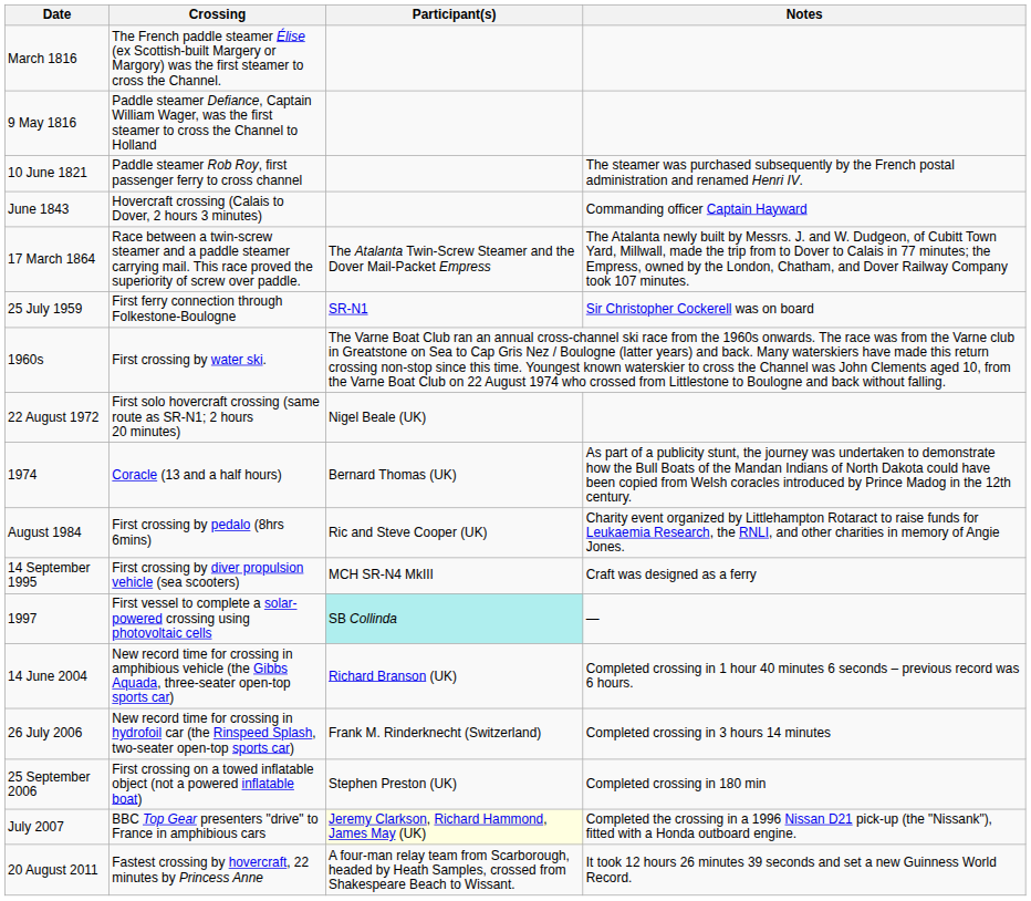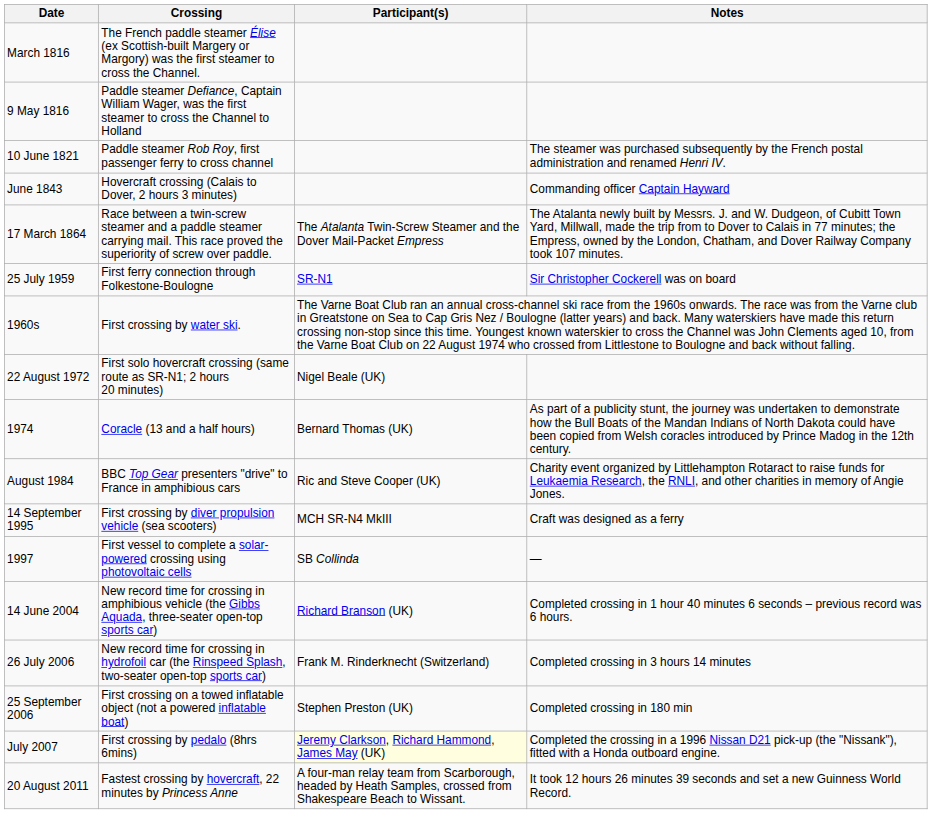 <table class="wikitable">
 <tr>
 <th width=120>Date</th>
 <th>Crossing</th>
 <th>Participant(s)</th>
 <th>Notes</th>
 </tr>
 <tr>
 <td>March 1816</td>
 <td>The French paddle steamer <em><a href='#'>Élise</a></em> (ex Scottish-built Margery or Margory) was the first steamer to cross the Channel.</td>
 <td></td>
 <td></td>
 </tr>
 <tr>
 <td>9 May 1816</td>
 <td>Paddle steamer <em>Defiance</em>, Captain William Wager, was the first steamer to cross the Channel to Holland</td>
 <td></td>
 <td></td>
 </tr>
 <tr>
 <td>10 June 1821</td>
 <td>Paddle steamer <em>Rob Roy</em>, first passenger ferry to cross channel</td>
 <td></td>
 <td>The steamer was purchased subsequently by the French postal administration and renamed <em>Henri IV</em>.</td>
 </tr>
 <tr>
 <td>June 1843</td>
 <td>Hovercraft crossing (Calais to Dover, 2 hours 3 minutes)</td>
 <td></td>
 <td>Commanding officer <a href='#'>Captain Hayward</a></td>
 </tr>
 <tr>
 <td>17 March 1864</td>
 <td>Race between a twin-screw steamer and a paddle steamer carrying mail. This race proved the superiority of screw over paddle.</td>
 <td>The <em>Atalanta</em> Twin-Screw Steamer and the Dover Mail-Packet <em>Empress</em></td>
 <td>The Atalanta newly built by Messrs. J. and W. Dudgeon, of Cubitt Town Yard, Millwall, made the trip from to Dover to Calais in 77 minutes; the Empress, owned by the London, Chatham, and Dover Railway Company took 107 minutes.</td>
 </tr>
 <tr>
 <td>25 July 1959</td>
 <td>First ferry connection through Folkestone-Boulogne</td>
 <td><a href='#'>SR-N1</a></td>
 <td><a href='#'>Sir Christopher Cockerell</a> was on board</td>
 </tr>
 <tr>
 <td>1960s</td>
 <td>First crossing by <a href='#'>water ski</a>.</td>
 <td colspan="2">The Varne Boat Club ran an annual cross-channel ski race from the 1960s onwards. The race was from the Varne club in Greatstone on Sea to Cap Gris Nez / Boulogne (latter years) and back. Many waterskiers have made this return crossing non-stop since this time. Youngest known waterskier to cross the Channel was John Clements aged 10, from the Varne Boat Club on 22 August 1974 who crossed from Littlestone to Boulogne and back without falling.</td>
 </tr>
 <tr>
 <td>22 August 1972</td>
 <td>First solo hovercraft crossing (same route as SR-N1; 2 hours 20 minutes)</td>
 <td>Nigel Beale (UK)</td>
 <td></td>
 </tr>
 <tr>
 <td>1974</td>
 <td><a href='#'>Coracle</a> (13 and a half hours)</td>
 <td>Bernard Thomas (UK)</td>
 <td>As part of a publicity stunt, the journey was undertaken to demonstrate how the Bull Boats of the Mandan Indians of North Dakota could have been copied from Welsh coracles introduced by Prince Madog in the 12th century.</td>
 </tr>
 <tr>
 <td>August 1984</td>
-<td>First crossing by <a href='#'>pedalo</a> (8hrs 6mins)</td>
+<td>BBC <em><a href='#'>Top Gear</a></em> presenters "drive" to France in amphibious cars</td>
 <td>Ric and Steve Cooper (UK)</td>
 <td>Charity event organized by Littlehampton Rotaract to raise funds for <a href='#'>Leukaemia Research</a>, the <a href='#'>RNLI</a>, and other charities in memory of Angie Jones.</td>
 </tr>
 <tr>
 <td>14 September 1995</td>
 <td>First crossing by <a href='#'>diver propulsion vehicle</a> (sea scooters)</td>
 <td>MCH SR-N4 MkIII</td>
 <td>Craft was designed as a ferry</td>
 </tr>
 <tr>
 <td>1997</td>
 <td>First vessel to complete a <a href='#'>solar-powered</a> crossing using <a href='#'>photovoltaic cells</a></td>
-<td style="background: paleturquoise;">SB <em>Collinda</em></td>
+<td>SB <em>Collinda</em></td>
 <td>—</td>
 </tr>
 <tr>
 <td>14 June 2004</td>
 <td>New record time for crossing in amphibious vehicle (the <a href='#'>Gibbs Aquada</a>, three-seater open-top <a href='#'>sports car</a>)</td>
 <td><a href='#'>Richard Branson</a> (UK)</td>
 <td>Completed crossing in 1 hour 40 minutes 6 seconds – previous record was 6 hours.</td>
 </tr>
 <tr>
 <td>26 July 2006</td>
 <td>New record time for crossing in <a href='#'>hydrofoil</a> car (the <a href='#'>Rinspeed Splash</a>, two-seater open-top <a href='#'>sports car</a>)</td>
 <td>Frank M. Rinderknecht (Switzerland)</td>
 <td>Completed crossing in 3 hours 14 minutes</td>
 </tr>
 <tr>
 <td>25 September 2006</td>
 <td>First crossing on a towed inflatable object (not a powered <a href='#'>inflatable boat</a>)</td>
 <td>Stephen Preston (UK)</td>
 <td>Completed crossing in 180 min</td>
 </tr>
 <tr>
 <td>July 2007</td>
-<td>BBC <em><a href='#'>Top Gear</a></em> presenters "drive" to France in amphibious cars</td>
+<td>First crossing by <a href='#'>pedalo</a> (8hrs 6mins)</td>
 <td style="background: lightyellow;"><a href='#'>Jeremy Clarkson</a>, <a href='#'>Richard Hammond</a>, <a href='#'>James May</a> (UK)</td>
 <td>Completed the crossing in a 1996 <a href='#'>Nissan D21</a> pick-up (the "Nissank"), fitted with a Honda outboard engine.</td>
 </tr>
 <tr>
 <td>20 August 2011</td>
 <td>Fastest crossing by <a href='#'>hovercraft</a>, 22 minutes by <em>Princess Anne</em></td>
 <td>A four-man relay team from Scarborough, headed by Heath Samples, crossed from Shakespeare Beach to Wissant.</td>
 <td>It took 12 hours 26 minutes 39 seconds and set a new Guinness World Record.</td>
 </tr>
 </table>
